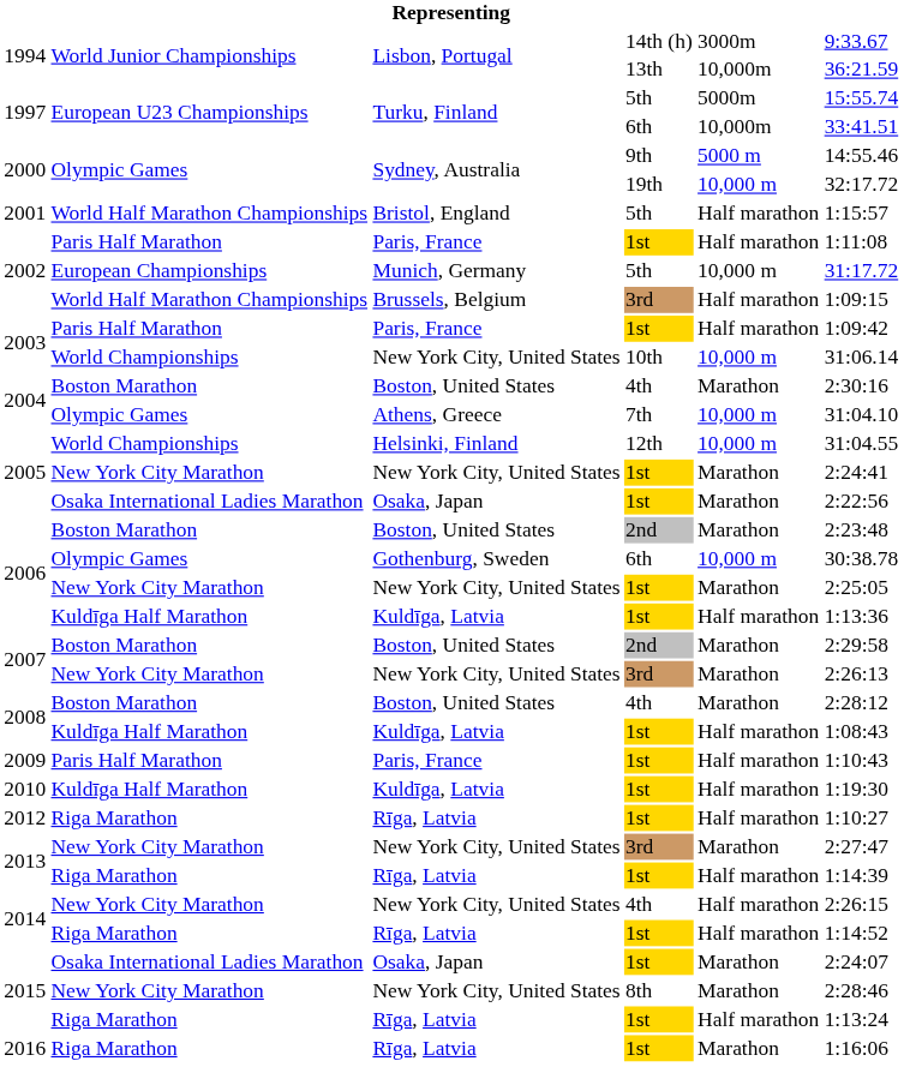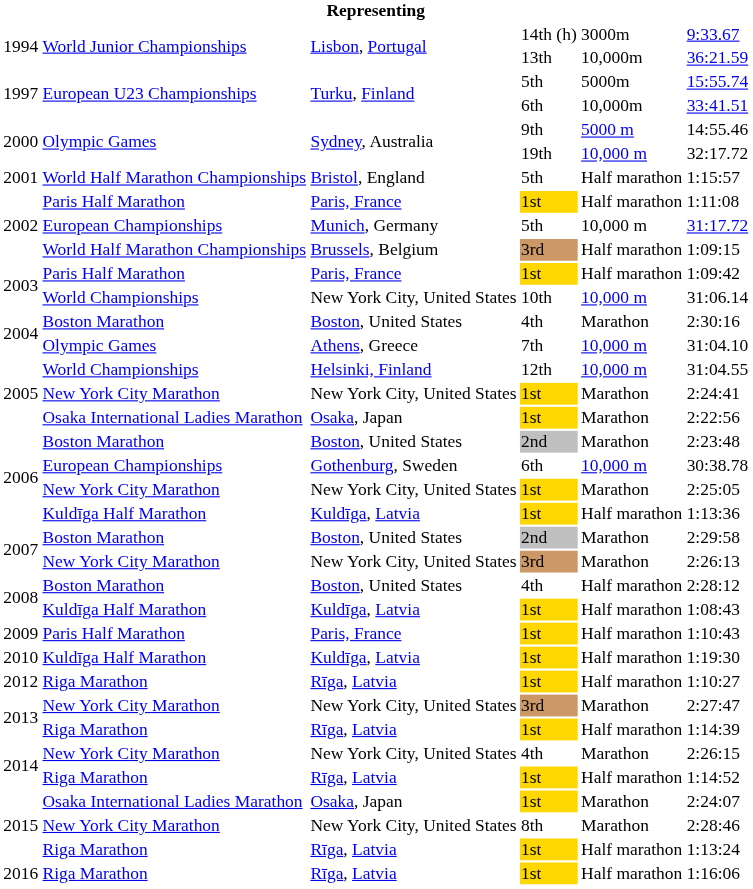 <table>
 <tr>
 <th colspan="6">Representing </th>
 </tr>
 <tr>
 <td rowspan=2>1994</td>
 <td rowspan=2><a href='#'>World Junior Championships</a></td>
 <td rowspan=2><a href='#'>Lisbon</a>, <a href='#'>Portugal</a></td>
 <td>14th (h)</td>
 <td>3000m</td>
 <td><a href='#'>9:33.67</a></td>
 </tr>
 <tr>
 <td>13th</td>
 <td>10,000m</td>
 <td><a href='#'>36:21.59</a></td>
 </tr>
 <tr>
 <td rowspan=2>1997</td>
 <td rowspan=2><a href='#'>European U23 Championships</a></td>
 <td rowspan=2><a href='#'>Turku</a>, <a href='#'>Finland</a></td>
 <td>5th</td>
 <td>5000m</td>
 <td><a href='#'>15:55.74</a></td>
 </tr>
 <tr>
 <td>6th</td>
 <td>10,000m</td>
 <td><a href='#'>33:41.51</a></td>
 </tr>
 <tr>
 <td rowspan=2>2000</td>
 <td rowspan=2><a href='#'>Olympic Games</a></td>
 <td rowspan=2><a href='#'>Sydney</a>, Australia</td>
 <td>9th</td>
 <td><a href='#'>5000 m</a></td>
 <td>14:55.46</td>
 </tr>
 <tr>
 <td>19th</td>
 <td><a href='#'>10,000 m</a></td>
 <td>32:17.72</td>
 </tr>
 <tr>
 <td>2001</td>
 <td><a href='#'>World Half Marathon Championships</a></td>
 <td><a href='#'>Bristol</a>, England</td>
 <td>5th</td>
 <td>Half marathon</td>
 <td>1:15:57</td>
 </tr>
 <tr>
 <td rowspan=3>2002</td>
 <td><a href='#'>Paris Half Marathon</a></td>
 <td><a href='#'>Paris, France</a></td>
 <td bgcolor="gold">1st</td>
 <td>Half marathon</td>
 <td>1:11:08</td>
 </tr>
 <tr>
 <td><a href='#'>European Championships</a></td>
 <td><a href='#'>Munich</a>, Germany</td>
 <td>5th</td>
 <td>10,000 m</td>
 <td><a href='#'>31:17.72</a></td>
 </tr>
 <tr>
 <td><a href='#'>World Half Marathon Championships</a></td>
 <td><a href='#'>Brussels</a>, Belgium</td>
 <td bgcolor="cc9966">3rd</td>
 <td>Half marathon</td>
 <td>1:09:15</td>
 </tr>
 <tr>
 <td rowspan=2>2003</td>
 <td><a href='#'>Paris Half Marathon</a></td>
 <td><a href='#'>Paris, France</a></td>
 <td bgcolor="gold">1st</td>
 <td>Half marathon</td>
 <td>1:09:42</td>
 </tr>
 <tr>
 <td><a href='#'>World Championships</a></td>
 <td>New York City, United States</td>
 <td>10th</td>
 <td><a href='#'>10,000 m</a></td>
 <td>31:06.14</td>
 </tr>
 <tr>
 <td rowspan=2>2004</td>
 <td><a href='#'>Boston Marathon</a></td>
 <td><a href='#'>Boston</a>, United States</td>
 <td>4th</td>
 <td>Marathon</td>
 <td>2:30:16</td>
 </tr>
 <tr>
 <td><a href='#'>Olympic Games</a></td>
 <td><a href='#'>Athens</a>, Greece</td>
 <td>7th</td>
 <td><a href='#'>10,000 m</a></td>
 <td>31:04.10</td>
 </tr>
 <tr>
 <td rowspan=3>2005</td>
 <td><a href='#'>World Championships</a></td>
 <td><a href='#'>Helsinki, Finland</a></td>
 <td>12th</td>
 <td><a href='#'>10,000 m</a></td>
 <td>31:04.55</td>
 </tr>
 <tr>
 <td><a href='#'>New York City Marathon</a></td>
 <td>New York City, United States</td>
 <td bgcolor="gold">1st</td>
 <td>Marathon</td>
 <td>2:24:41</td>
 </tr>
 <tr>
 <td><a href='#'>Osaka International Ladies Marathon</a></td>
 <td><a href='#'>Osaka</a>, Japan</td>
 <td bgcolor="gold">1st</td>
 <td>Marathon</td>
 <td>2:22:56</td>
 </tr>
 <tr>
 <td rowspan=4>2006</td>
 <td><a href='#'>Boston Marathon</a></td>
 <td><a href='#'>Boston</a>, United States</td>
 <td bgcolor="silver">2nd</td>
 <td>Marathon</td>
 <td>2:23:48</td>
 </tr>
 <tr>
-<td><a href='#'>Olympic Games</a></td>
+<td><a href='#'>European Championships</a></td>
 <td><a href='#'>Gothenburg</a>, Sweden</td>
 <td>6th</td>
 <td><a href='#'>10,000 m</a></td>
 <td>30:38.78</td>
 </tr>
 <tr>
 <td><a href='#'>New York City Marathon</a></td>
 <td>New York City, United States</td>
 <td bgcolor="gold">1st</td>
 <td>Marathon</td>
 <td>2:25:05</td>
 </tr>
 <tr>
 <td><a href='#'>Kuldīga Half Marathon</a></td>
 <td><a href='#'>Kuldīga</a>, <a href='#'>Latvia</a></td>
 <td bgcolor="gold">1st</td>
 <td>Half marathon</td>
 <td>1:13:36</td>
 </tr>
 <tr>
 <td rowspan=2>2007</td>
 <td><a href='#'>Boston Marathon</a></td>
 <td><a href='#'>Boston</a>, United States</td>
 <td bgcolor="silver">2nd</td>
 <td>Marathon</td>
 <td>2:29:58</td>
 </tr>
 <tr>
 <td><a href='#'>New York City Marathon</a></td>
 <td>New York City, United States</td>
 <td bgcolor="cc9966">3rd</td>
 <td>Marathon</td>
 <td>2:26:13</td>
 </tr>
 <tr>
 <td rowspan=2>2008</td>
 <td><a href='#'>Boston Marathon</a></td>
 <td><a href='#'>Boston</a>, United States</td>
 <td>4th</td>
-<td>Marathon</td>
+<td>Half marathon</td>
 <td>2:28:12</td>
 </tr>
 <tr>
 <td><a href='#'>Kuldīga Half Marathon</a></td>
 <td><a href='#'>Kuldīga</a>, <a href='#'>Latvia</a></td>
 <td bgcolor="gold">1st</td>
 <td>Half marathon</td>
 <td>1:08:43</td>
 </tr>
 <tr>
 <td>2009</td>
 <td><a href='#'>Paris Half Marathon</a></td>
 <td><a href='#'>Paris, France</a></td>
 <td bgcolor="gold">1st</td>
 <td>Half marathon</td>
 <td>1:10:43</td>
 </tr>
 <tr>
 <td>2010</td>
 <td><a href='#'>Kuldīga Half Marathon</a></td>
 <td><a href='#'>Kuldīga</a>, <a href='#'>Latvia</a></td>
 <td bgcolor="gold">1st</td>
 <td>Half marathon</td>
 <td>1:19:30</td>
 </tr>
 <tr>
 <td>2012</td>
 <td><a href='#'>Riga Marathon</a></td>
 <td><a href='#'>Rīga</a>, <a href='#'>Latvia</a></td>
 <td bgcolor="gold">1st</td>
 <td>Half marathon</td>
 <td>1:10:27</td>
 </tr>
 <tr>
 <td rowspan=2>2013</td>
 <td><a href='#'>New York City Marathon</a></td>
 <td>New York City, United States</td>
 <td bgcolor="cc9966">3rd</td>
 <td>Marathon</td>
 <td>2:27:47</td>
 </tr>
 <tr>
 <td><a href='#'>Riga Marathon</a></td>
 <td><a href='#'>Rīga</a>, <a href='#'>Latvia</a></td>
 <td bgcolor="gold">1st</td>
 <td>Half marathon</td>
 <td>1:14:39</td>
 </tr>
 <tr>
 <td rowspan=2>2014</td>
 <td><a href='#'>New York City Marathon</a></td>
 <td>New York City, United States</td>
 <td>4th</td>
-<td>Half marathon</td>
+<td>Marathon</td>
 <td>2:26:15</td>
 </tr>
 <tr>
 <td><a href='#'>Riga Marathon</a></td>
 <td><a href='#'>Rīga</a>, <a href='#'>Latvia</a></td>
 <td bgcolor="gold">1st</td>
 <td>Half marathon</td>
 <td>1:14:52</td>
 </tr>
 <tr>
 <td rowspan=3>2015</td>
 <td><a href='#'>Osaka International Ladies Marathon</a></td>
 <td><a href='#'>Osaka</a>, Japan</td>
 <td bgcolor="gold">1st</td>
 <td>Marathon</td>
 <td>2:24:07</td>
 </tr>
 <tr>
 <td><a href='#'>New York City Marathon</a></td>
 <td>New York City, United States</td>
 <td>8th</td>
 <td>Marathon</td>
 <td>2:28:46</td>
 </tr>
 <tr>
 <td><a href='#'>Riga Marathon</a></td>
 <td><a href='#'>Rīga</a>, <a href='#'>Latvia</a></td>
 <td bgcolor="gold">1st</td>
 <td>Half marathon</td>
 <td>1:13:24</td>
 </tr>
 <tr>
 <td>2016</td>
 <td><a href='#'>Riga Marathon</a></td>
 <td><a href='#'>Rīga</a>, <a href='#'>Latvia</a></td>
 <td bgcolor="gold">1st</td>
-<td>Marathon</td>
+<td>Half marathon</td>
 <td>1:16:06</td>
 </tr>
 </table>
